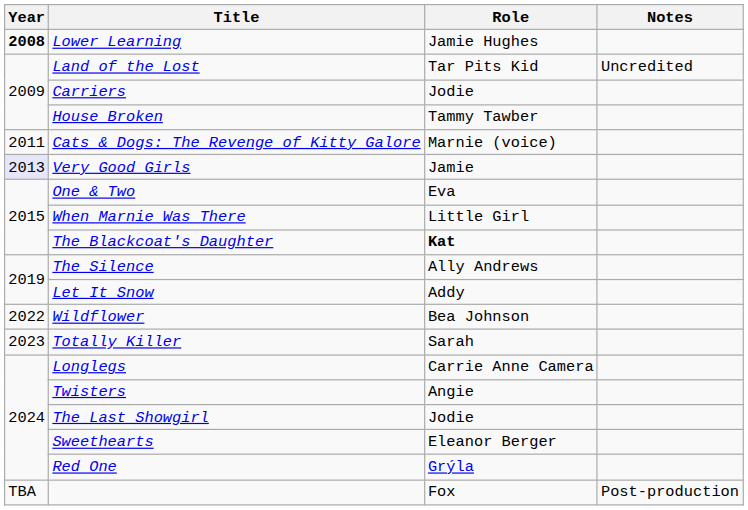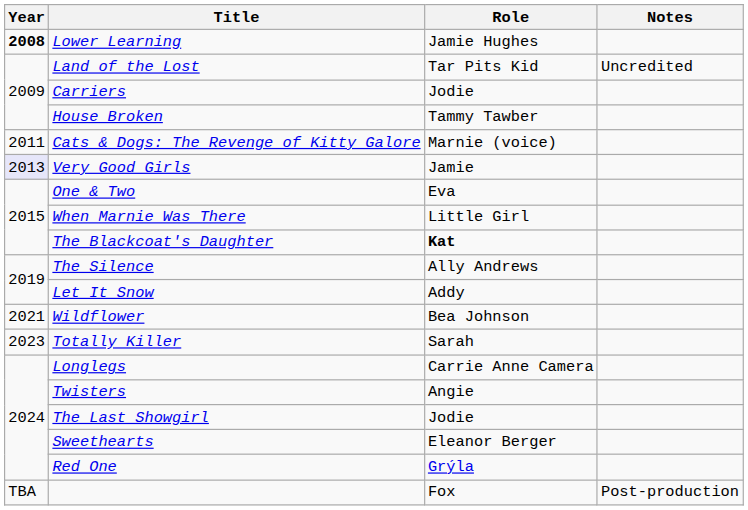 <table class="wikitable plainrowheaders sortable">
 <tr>
 <th>Year</th>
 <th>Title</th>
 <th>Role</th>
 <th class="unsortable">Notes</th>
 </tr>
 <tr>
 <td><strong>2008</strong></td>
 <td><em><a href='#'>Lower Learning</a></em></td>
 <td>Jamie Hughes</td>
 <td></td>
 </tr>
 <tr>
 <td rowspan="3">2009</td>
 <td><em><a href='#'>Land of the Lost</a></em></td>
 <td>Tar Pits Kid</td>
 <td>Uncredited</td>
 </tr>
 <tr>
 <td><em><a href='#'>Carriers</a></em></td>
 <td>Jodie</td>
 <td></td>
 </tr>
 <tr>
 <td><em><a href='#'>House Broken</a></em></td>
 <td>Tammy Tawber</td>
 <td></td>
 </tr>
 <tr>
 <td>2011</td>
 <td><em><a href='#'>Cats & Dogs: The Revenge of Kitty Galore</a></em></td>
 <td>Marnie (voice)</td>
 <td></td>
 </tr>
 <tr>
 <td style="background: lavender;">2013</td>
 <td><em><a href='#'>Very Good Girls</a></em></td>
 <td>Jamie</td>
 <td></td>
 </tr>
 <tr>
 <td rowspan="3">2015</td>
 <td><em><a href='#'>One & Two</a></em></td>
 <td>Eva</td>
 <td></td>
 </tr>
 <tr>
 <td><em><a href='#'>When Marnie Was There</a></em></td>
 <td>Little Girl</td>
 <td></td>
 </tr>
 <tr>
 <td><em><a href='#'>The Blackcoat's Daughter</a></em></td>
 <td><strong>Kat</strong></td>
 <td></td>
 </tr>
 <tr>
 <td rowspan="2">2019</td>
 <td><em><a href='#'>The Silence</a></em></td>
 <td>Ally Andrews</td>
 <td></td>
 </tr>
 <tr>
 <td><em><a href='#'>Let It Snow</a></em></td>
 <td>Addy</td>
 <td></td>
 </tr>
 <tr>
-<td>2022</td>
+<td>2021</td>
 <td><em><a href='#'>Wildflower</a></em></td>
 <td>Bea Johnson</td>
 <td></td>
 </tr>
 <tr>
 <td>2023</td>
 <td><em><a href='#'>Totally Killer</a></em></td>
 <td>Sarah</td>
 <td></td>
 </tr>
 <tr>
 <td rowspan="5">2024</td>
 <td><em><a href='#'>Longlegs</a></em></td>
 <td>Carrie Anne Camera</td>
 <td></td>
 </tr>
 <tr>
 <td><em><a href='#'>Twisters</a></em></td>
 <td>Angie</td>
 <td></td>
 </tr>
 <tr>
 <td><em><a href='#'>The Last Showgirl</a></em></td>
 <td>Jodie</td>
 <td></td>
 </tr>
 <tr>
 <td><em><a href='#'>Sweethearts</a></em></td>
 <td>Eleanor Berger</td>
 <td></td>
 </tr>
 <tr>
 <td><em><a href='#'>Red One</a></em></td>
 <td><a href='#'>Grýla</a></td>
 <td></td>
 </tr>
 <tr>
 <td>TBA</td>
 <td></td>
 <td>Fox</td>
 <td>Post-production</td>
 </tr>
 </table>
